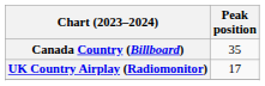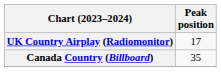 <table class="wikitable sortable plainrowheaders" style="text-align:center">
 <tr>
 <th scope="col">Chart (2023–2024)</th>
 <th scope="col">Peak<br>position</th>
 </tr>
 <tr>
+<th scope="row"><a href='#'>UK Country Airplay</a> (<a href='#'>Radiomonitor</a>)</th>
+<td>17</td>
+</tr>
+<tr>
 <th scope="row">Canada <a href='#'>Country</a> (<em><a href='#'>Billboard</a></em>)</th>
 <td>35</td>
-</tr>
-<tr>
-<th scope="row"><a href='#'>UK Country Airplay</a> (<a href='#'>Radiomonitor</a>)</th>
-<td>17</td>
 </tr>
 <tr>
 </tr>
 <tr>
 </tr>
 <tr>
 </tr>
 </table>
